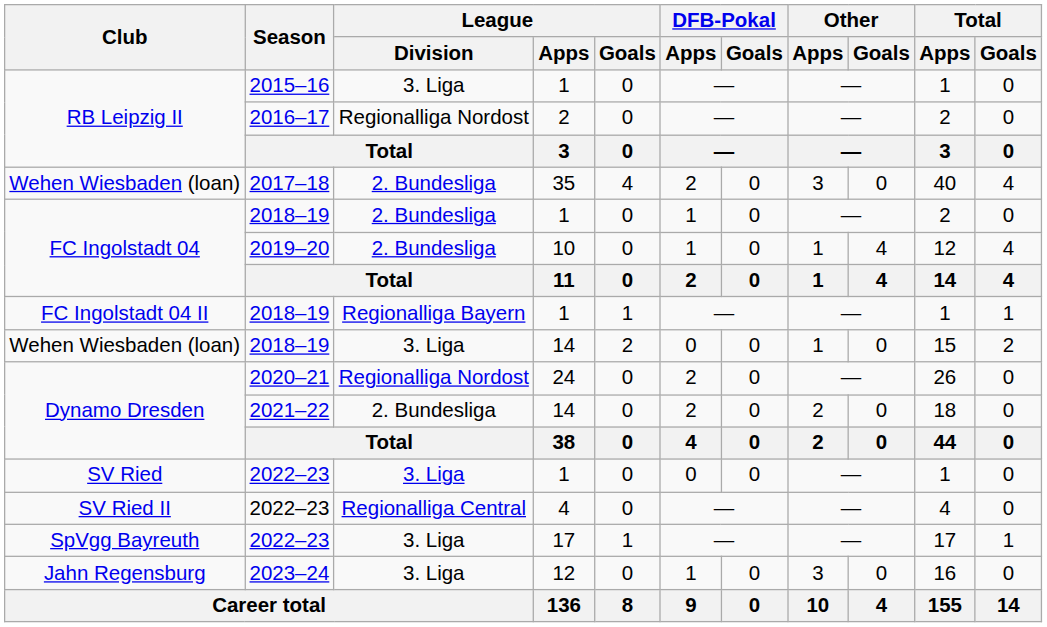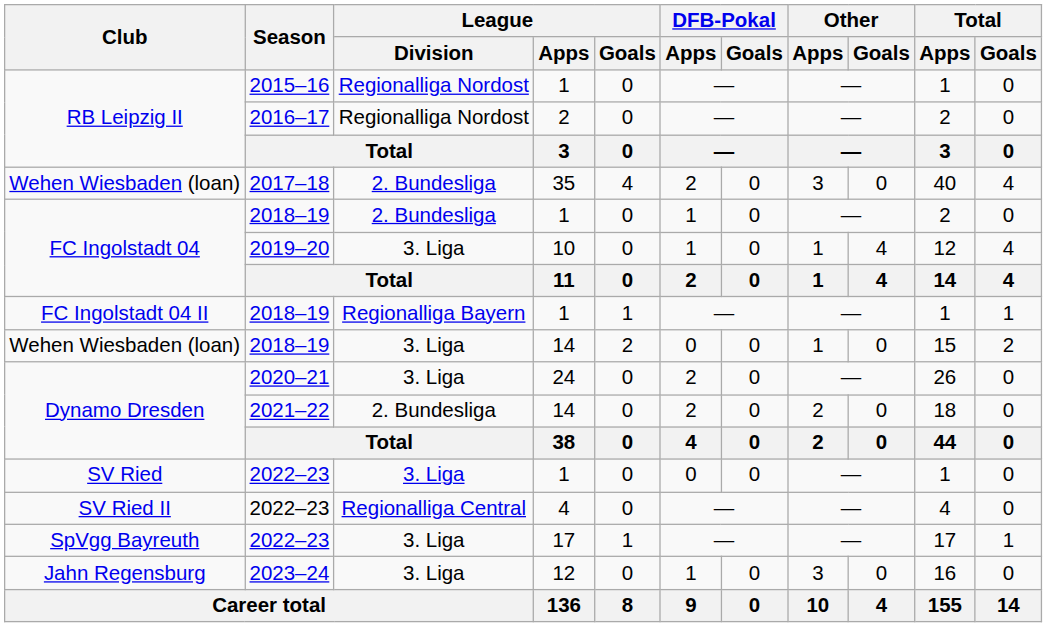 <table class="wikitable" style="text-align:center">
 <tr>
 <th rowspan="2">Club</th>
 <th rowspan="2">Season</th>
 <th colspan="3">League</th>
 <th colspan="2"><a href='#'>DFB-Pokal</a></th>
 <th colspan="2">Other</th>
 <th colspan="2">Total</th>
 </tr>
 <tr>
 <th>Division</th>
 <th>Apps</th>
 <th>Goals</th>
 <th>Apps</th>
 <th>Goals</th>
 <th>Apps</th>
 <th>Goals</th>
 <th>Apps</th>
 <th>Goals</th>
 </tr>
 <tr>
 <td rowspan="3"><a href='#'>RB Leipzig II</a></td>
 <td><a href='#'>2015–16</a></td>
-<td>3. Liga</td>
+<td><a href='#'>Regionalliga Nordost</a></td>
 <td>1</td>
 <td>0</td>
 <td colspan="2">—</td>
 <td colspan="2">—</td>
 <td>1</td>
 <td>0</td>
 </tr>
 <tr>
 <td><a href='#'>2016–17</a></td>
 <td>Regionalliga Nordost</td>
 <td>2</td>
 <td>0</td>
 <td colspan="2">—</td>
 <td colspan="2">—</td>
 <td>2</td>
 <td>0</td>
 </tr>
 <tr>
 <th colspan="2">Total</th>
 <th>3</th>
 <th>0</th>
 <th colspan="2">—</th>
 <th colspan="2">—</th>
 <th>3</th>
 <th>0</th>
 </tr>
 <tr>
 <td><a href='#'>Wehen Wiesbaden</a> (loan)</td>
 <td><a href='#'>2017–18</a></td>
 <td><a href='#'>2. Bundesliga</a></td>
 <td>35</td>
 <td>4</td>
 <td>2</td>
 <td>0</td>
 <td>3</td>
 <td>0</td>
 <td>40</td>
 <td>4</td>
 </tr>
 <tr>
 <td rowspan="3"><a href='#'>FC Ingolstadt 04</a></td>
 <td><a href='#'>2018–19</a></td>
 <td><a href='#'>2. Bundesliga</a></td>
 <td>1</td>
 <td>0</td>
 <td>1</td>
 <td>0</td>
 <td colspan="2">—</td>
 <td>2</td>
 <td>0</td>
 </tr>
 <tr>
 <td><a href='#'>2019–20</a></td>
-<td><a href='#'>2. Bundesliga</a></td>
+<td>3. Liga</td>
 <td>10</td>
 <td>0</td>
 <td>1</td>
 <td>0</td>
 <td>1</td>
 <td>4</td>
 <td>12</td>
 <td>4</td>
 </tr>
 <tr>
 <th colspan="2">Total</th>
 <th>11</th>
 <th>0</th>
 <th>2</th>
 <th>0</th>
 <th>1</th>
 <th>4</th>
 <th>14</th>
 <th>4</th>
 </tr>
 <tr>
 <td><a href='#'>FC Ingolstadt 04 II</a></td>
 <td><a href='#'>2018–19</a></td>
 <td><a href='#'>Regionalliga Bayern</a></td>
 <td>1</td>
 <td>1</td>
 <td colspan="2">—</td>
 <td colspan="2">—</td>
 <td>1</td>
 <td>1</td>
 </tr>
 <tr>
 <td>Wehen Wiesbaden (loan)</td>
 <td><a href='#'>2018–19</a></td>
 <td>3. Liga</td>
 <td>14</td>
 <td>2</td>
 <td>0</td>
 <td>0</td>
 <td>1</td>
 <td>0</td>
 <td>15</td>
 <td>2</td>
 </tr>
 <tr>
 <td rowspan="3"><a href='#'>Dynamo Dresden</a></td>
 <td><a href='#'>2020–21</a></td>
-<td><a href='#'>Regionalliga Nordost</a></td>
+<td>3. Liga</td>
 <td>24</td>
 <td>0</td>
 <td>2</td>
 <td>0</td>
 <td colspan="2">—</td>
 <td>26</td>
 <td>0</td>
 </tr>
 <tr>
 <td><a href='#'>2021–22</a></td>
 <td>2. Bundesliga</td>
 <td>14</td>
 <td>0</td>
 <td>2</td>
 <td>0</td>
 <td>2</td>
 <td>0</td>
 <td>18</td>
 <td>0</td>
 </tr>
 <tr>
 <th colspan="2">Total</th>
 <th>38</th>
 <th>0</th>
 <th>4</th>
 <th>0</th>
 <th>2</th>
 <th>0</th>
 <th>44</th>
 <th>0</th>
 </tr>
 <tr>
 <td><a href='#'>SV Ried</a></td>
 <td><a href='#'>2022–23</a></td>
 <td><a href='#'>3. Liga</a></td>
 <td>1</td>
 <td>0</td>
 <td>0</td>
 <td>0</td>
 <td colspan="2">—</td>
 <td>1</td>
 <td>0</td>
 </tr>
 <tr>
 <td><a href='#'>SV Ried II</a></td>
 <td>2022–23</td>
 <td><a href='#'>Regionalliga Central</a></td>
 <td>4</td>
 <td>0</td>
 <td colspan="2">—</td>
 <td colspan="2">—</td>
 <td>4</td>
 <td>0</td>
 </tr>
 <tr>
 <td><a href='#'>SpVgg Bayreuth</a></td>
 <td><a href='#'>2022–23</a></td>
 <td>3. Liga</td>
 <td>17</td>
 <td>1</td>
 <td colspan="2">—</td>
 <td colspan="2">—</td>
 <td>17</td>
 <td>1</td>
 </tr>
 <tr>
 <td><a href='#'>Jahn Regensburg</a></td>
 <td><a href='#'>2023–24</a></td>
 <td>3. Liga</td>
 <td>12</td>
 <td>0</td>
 <td>1</td>
 <td>0</td>
 <td>3</td>
 <td>0</td>
 <td>16</td>
 <td>0</td>
 </tr>
 <tr>
 <th colspan="3">Career total</th>
 <th>136</th>
 <th>8</th>
 <th>9</th>
 <th>0</th>
 <th>10</th>
 <th>4</th>
 <th>155</th>
 <th>14</th>
 </tr>
 </table>
